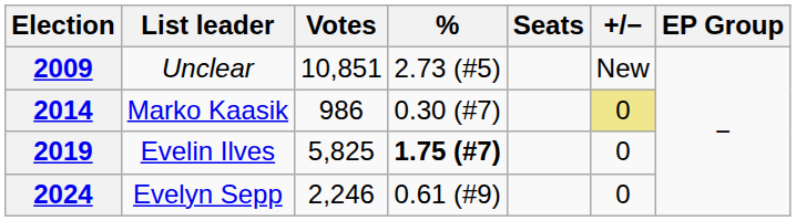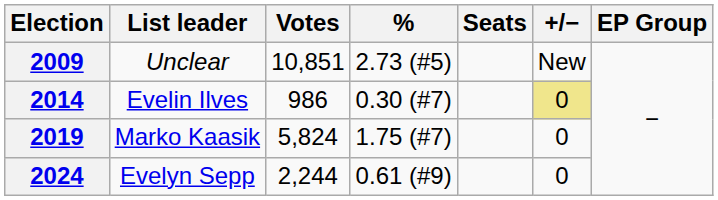 <table class=wikitable style="text-align: center;">
 <tr>
 <th>Election</th>
 <th>List leader</th>
 <th>Votes</th>
 <th>%</th>
 <th>Seats</th>
 <th>+/−</th>
 <th>EP Group</th>
 </tr>
 <tr>
 <th><a href='#'>2009</a></th>
 <td><em>Unclear</em></td>
 <td>10,851</td>
 <td>2.73 (#5)</td>
 <td></td>
 <td>New</td>
 <td rowspan=4>−</td>
 </tr>
 <tr>
 <th><a href='#'>2014</a></th>
-<td><a href='#'>Marko Kaasik</a></td>
+<td><a href='#'>Evelin Ilves</a></td>
 <td>986</td>
 <td>0.30 (#7)</td>
 <td></td>
 <td style="background: khaki;"> 0</td>
 </tr>
 <tr>
 <th><a href='#'>2019</a></th>
-<td><a href='#'>Evelin Ilves</a></td>
-<td>5,825</td>
-<td><strong>1.75 (#7)</strong></td>
+<td><a href='#'>Marko Kaasik</a></td>
+<td>5,824</td>
+<td>1.75 (#7)</td>
 <td></td>
 <td> 0</td>
 </tr>
 <tr>
 <th><a href='#'>2024</a></th>
 <td><a href='#'>Evelyn Sepp</a></td>
-<td>2,246</td>
+<td>2,244</td>
 <td>0.61 (#9)</td>
 <td></td>
 <td> 0</td>
 </tr>
 </table>
